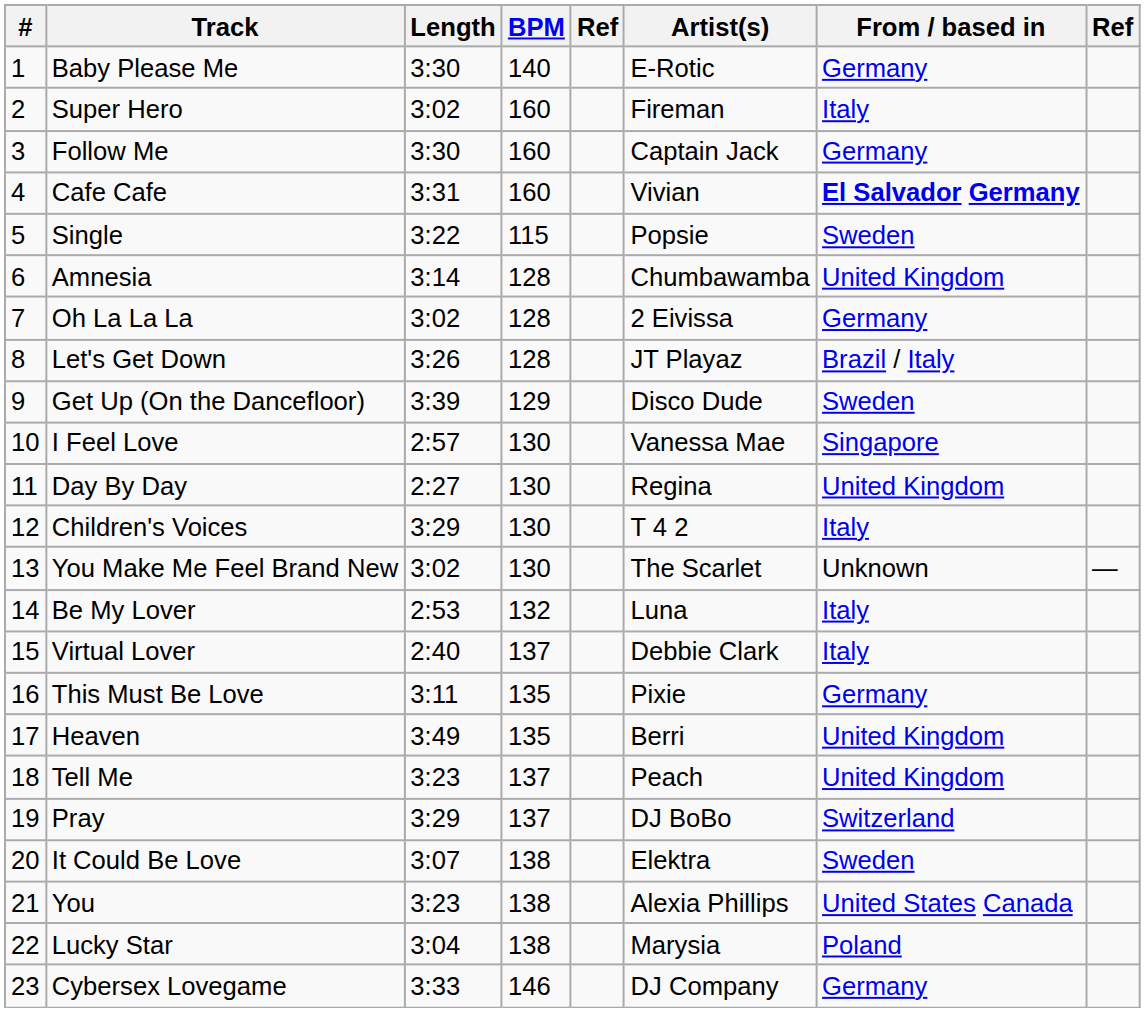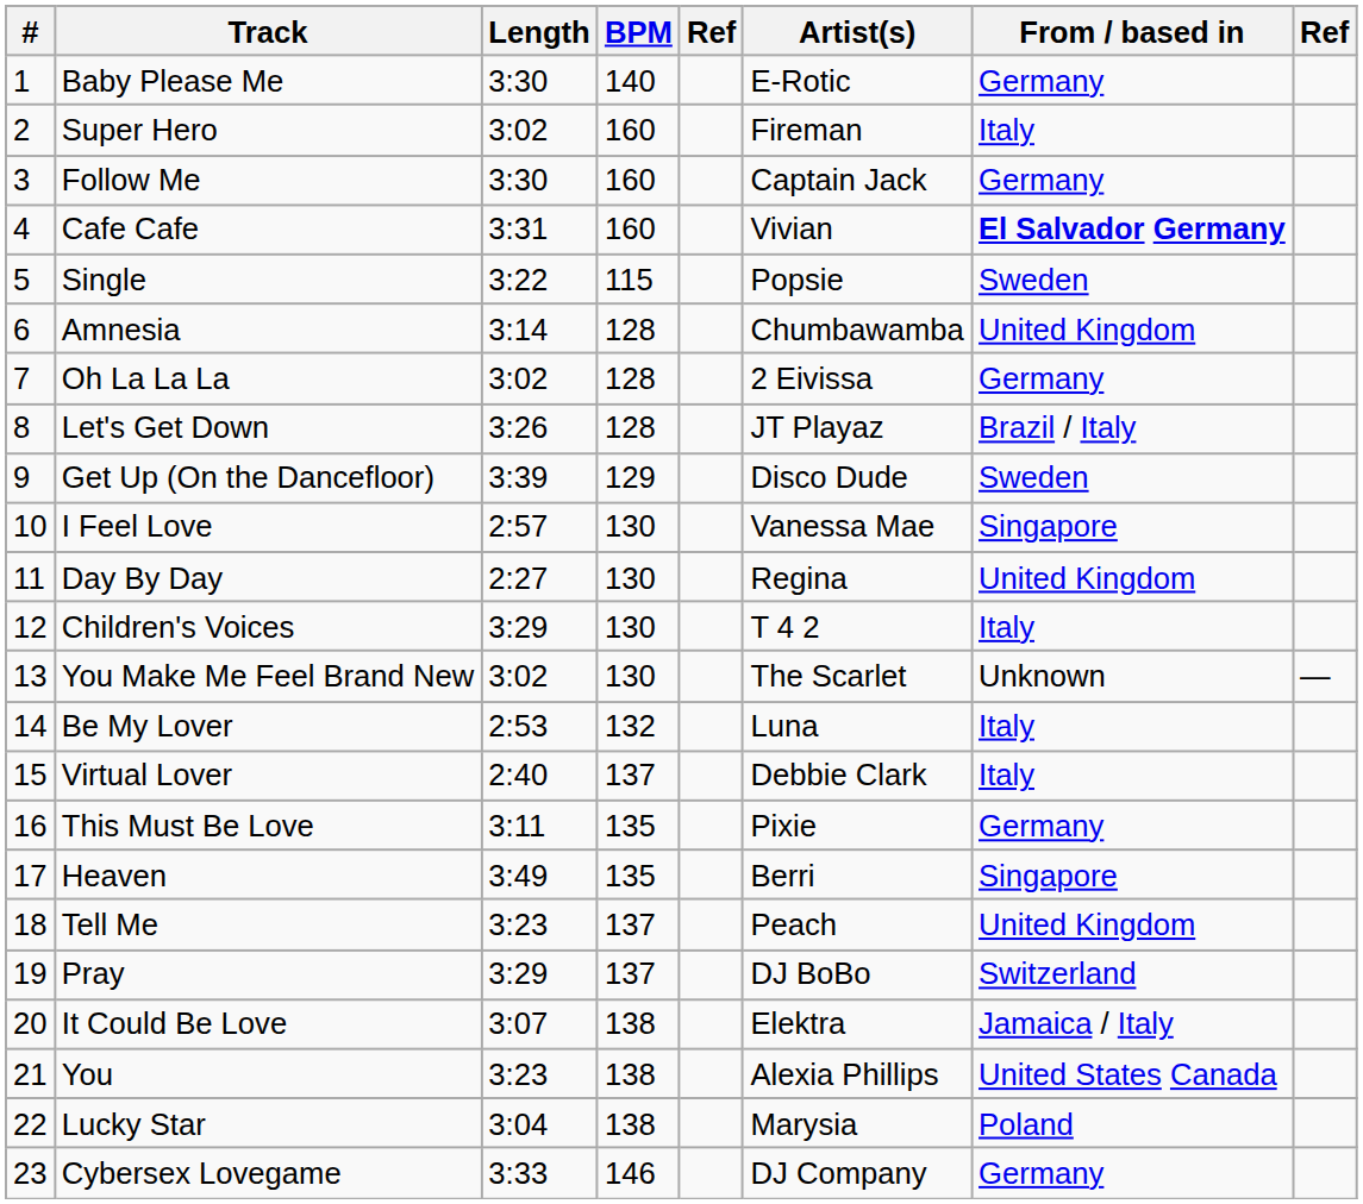 <table class="wikitable" style="font-size: small;">
 <tr>
 <th>#</th>
 <th>Track</th>
 <th>Length</th>
 <th><a href='#'>BPM</a></th>
 <th>Ref</th>
 <th>Artist(s)</th>
 <th>From / based in</th>
 <th>Ref</th>
 </tr>
 <tr>
 <td>1</td>
 <td>Baby Please Me</td>
 <td>3:30</td>
 <td>140</td>
 <td></td>
 <td>E-Rotic</td>
 <td><a href='#'>Germany</a></td>
 <td></td>
 </tr>
 <tr>
 <td>2</td>
 <td>Super Hero</td>
 <td>3:02</td>
 <td>160</td>
 <td></td>
 <td>Fireman</td>
 <td><a href='#'>Italy</a></td>
 <td></td>
 </tr>
 <tr>
 <td>3</td>
 <td>Follow Me</td>
 <td>3:30</td>
 <td>160</td>
 <td></td>
 <td>Captain Jack</td>
 <td><a href='#'>Germany</a></td>
 <td></td>
 </tr>
 <tr>
 <td>4</td>
 <td>Cafe Cafe</td>
 <td>3:31</td>
 <td>160</td>
 <td></td>
 <td>Vivian</td>
 <td><strong><a href='#'>El Salvador</a> <a href='#'>Germany</a></strong></td>
 <td></td>
 </tr>
 <tr>
 <td>5</td>
 <td>Single</td>
 <td>3:22</td>
 <td>115</td>
 <td></td>
 <td>Popsie</td>
 <td><a href='#'>Sweden</a></td>
 <td></td>
 </tr>
 <tr>
 <td>6</td>
 <td>Amnesia</td>
 <td>3:14</td>
 <td>128</td>
 <td></td>
 <td>Chumbawamba</td>
 <td><a href='#'>United Kingdom</a></td>
 <td></td>
 </tr>
 <tr>
 <td>7</td>
 <td>Oh La La La</td>
 <td>3:02</td>
 <td>128</td>
 <td></td>
 <td>2 Eivissa</td>
 <td><a href='#'>Germany</a></td>
 <td></td>
 </tr>
 <tr>
 <td>8</td>
 <td>Let's Get Down</td>
 <td>3:26</td>
 <td>128</td>
 <td></td>
 <td>JT Playaz</td>
 <td><a href='#'>Brazil</a> / <a href='#'>Italy</a></td>
 <td></td>
 </tr>
 <tr>
 <td>9</td>
 <td>Get Up (On the Dancefloor)</td>
 <td>3:39</td>
 <td>129</td>
 <td></td>
 <td>Disco Dude</td>
 <td><a href='#'>Sweden</a></td>
 <td></td>
 </tr>
 <tr>
 <td>10</td>
 <td>I Feel Love</td>
 <td>2:57</td>
 <td>130</td>
 <td></td>
 <td>Vanessa Mae</td>
 <td><a href='#'>Singapore</a></td>
 <td></td>
 </tr>
 <tr>
 <td>11</td>
 <td>Day By Day</td>
 <td>2:27</td>
 <td>130</td>
 <td></td>
 <td>Regina</td>
 <td><a href='#'>United Kingdom</a></td>
 <td></td>
 </tr>
 <tr>
 <td>12</td>
 <td>Children's Voices</td>
 <td>3:29</td>
 <td>130</td>
 <td></td>
 <td>T 4 2</td>
 <td><a href='#'>Italy</a></td>
 <td></td>
 </tr>
 <tr>
 <td>13</td>
 <td>You Make Me Feel Brand New</td>
 <td>3:02</td>
 <td>130</td>
 <td></td>
 <td>The Scarlet</td>
 <td>Unknown</td>
 <td>—</td>
 </tr>
 <tr>
 <td>14</td>
 <td>Be My Lover</td>
 <td>2:53</td>
 <td>132</td>
 <td></td>
 <td>Luna</td>
 <td><a href='#'>Italy</a></td>
 <td></td>
 </tr>
 <tr>
 <td>15</td>
 <td>Virtual Lover</td>
 <td>2:40</td>
 <td>137</td>
 <td></td>
 <td>Debbie Clark</td>
 <td><a href='#'>Italy</a></td>
 <td></td>
 </tr>
 <tr>
 <td>16</td>
 <td>This Must Be Love</td>
 <td>3:11</td>
 <td>135</td>
 <td></td>
 <td>Pixie</td>
 <td><a href='#'>Germany</a></td>
 <td></td>
 </tr>
 <tr>
 <td>17</td>
 <td>Heaven</td>
 <td>3:49</td>
 <td>135</td>
 <td></td>
 <td>Berri</td>
-<td><a href='#'>United Kingdom</a></td>
+<td><a href='#'>Singapore</a></td>
 <td></td>
 </tr>
 <tr>
 <td>18</td>
 <td>Tell Me</td>
 <td>3:23</td>
 <td>137</td>
 <td></td>
 <td>Peach</td>
 <td><a href='#'>United Kingdom</a></td>
 <td></td>
 </tr>
 <tr>
 <td>19</td>
 <td>Pray</td>
 <td>3:29</td>
 <td>137</td>
 <td></td>
 <td>DJ BoBo</td>
 <td><a href='#'>Switzerland</a></td>
 <td></td>
 </tr>
 <tr>
 <td>20</td>
 <td>It Could Be Love</td>
 <td>3:07</td>
 <td>138</td>
 <td></td>
 <td>Elektra</td>
-<td><a href='#'>Sweden</a></td>
+<td><a href='#'>Jamaica</a> / <a href='#'>Italy</a></td>
 <td></td>
 </tr>
 <tr>
 <td>21</td>
 <td>You</td>
 <td>3:23</td>
 <td>138</td>
 <td></td>
 <td>Alexia Phillips</td>
 <td><a href='#'>United States</a> <a href='#'>Canada</a></td>
 <td></td>
 </tr>
 <tr>
 <td>22</td>
 <td>Lucky Star</td>
 <td>3:04</td>
 <td>138</td>
 <td></td>
 <td>Marysia</td>
 <td><a href='#'>Poland</a></td>
 <td></td>
 </tr>
 <tr>
 <td>23</td>
 <td>Cybersex Lovegame</td>
 <td>3:33</td>
 <td>146</td>
 <td></td>
 <td>DJ Company</td>
 <td><a href='#'>Germany</a></td>
 <td></td>
 </tr>
 </table>
